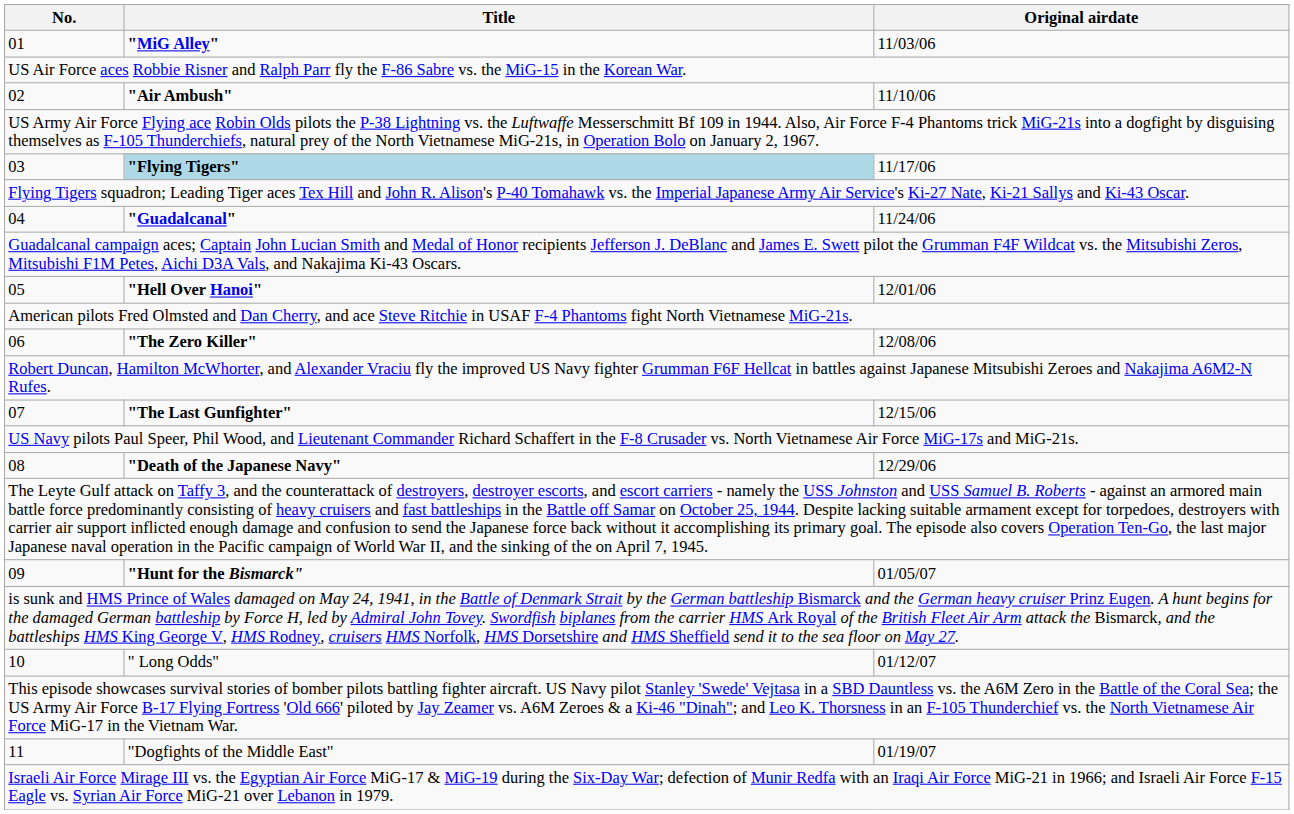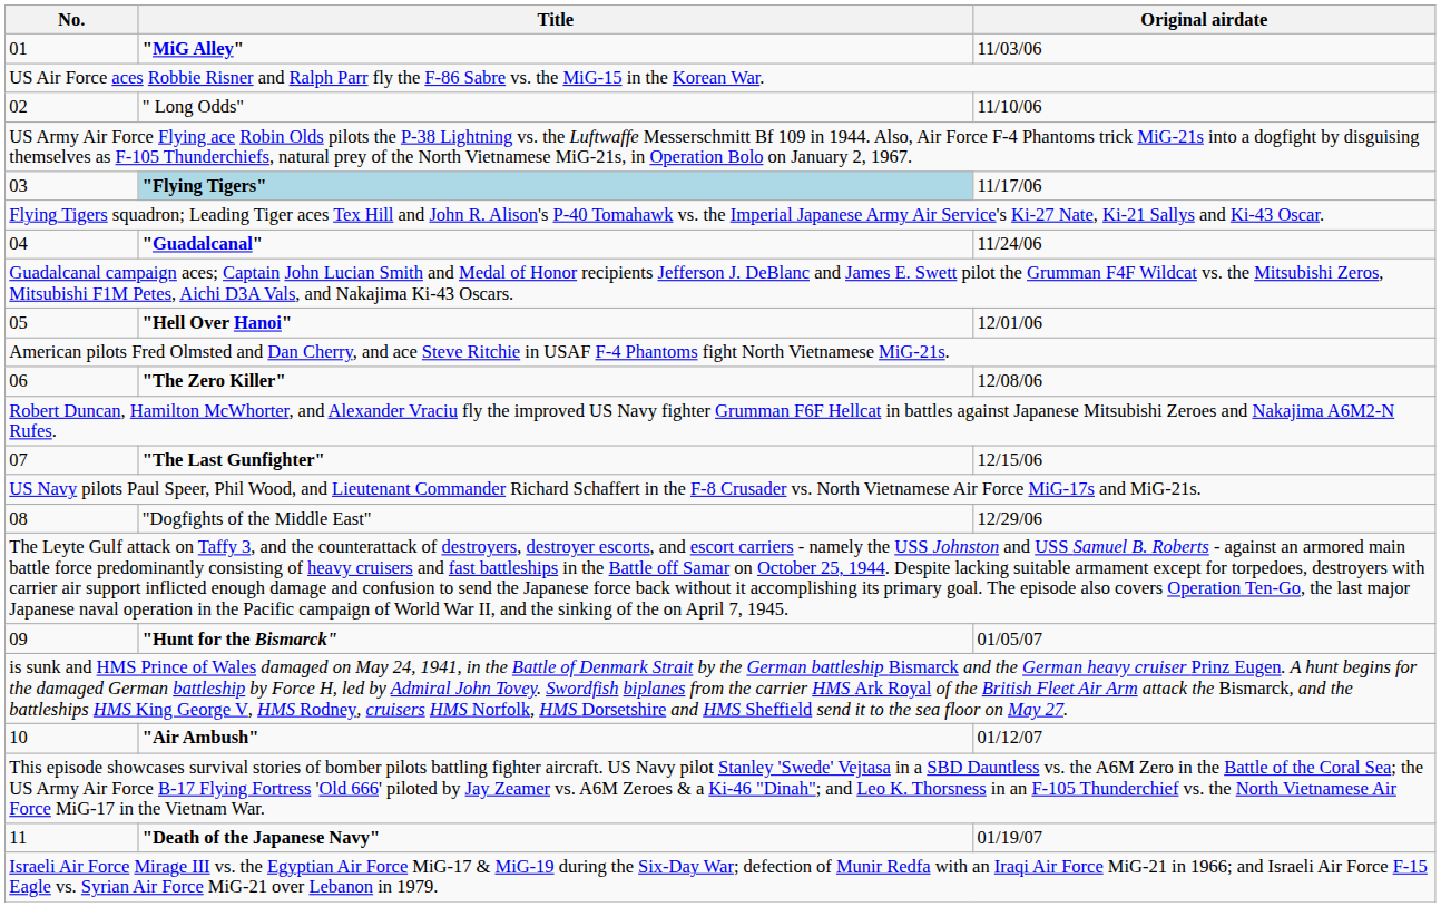 <table class="wikitable">
 <tr>
 <th>No.</th>
 <th>Title</th>
 <th>Original airdate</th>
 </tr>
 <tr>
 <td>01</td>
 <td><strong>"<a href='#'>MiG Alley</a>"</strong></td>
 <td>11/03/06</td>
 </tr>
 <tr>
 <td colspan="3">US Air Force <a href='#'>aces</a> <a href='#'>Robbie Risner</a> and <a href='#'>Ralph Parr</a> fly the <a href='#'>F-86 Sabre</a> vs. the <a href='#'>MiG-15</a> in the <a href='#'>Korean War</a>.</td>
 </tr>
 <tr>
 <td>02</td>
-<td><strong>"Air Ambush"</strong></td>
+<td></strong>" Long Odds"<strong></td>
 <td>11/10/06</td>
 </tr>
 <tr>
 <td colspan="3">US Army Air Force <a href='#'>Flying ace</a> <a href='#'>Robin Olds</a> pilots the <a href='#'>P-38 Lightning</a> vs. the <em>Luftwaffe</em> Messerschmitt Bf 109 in 1944. Also, Air Force F-4 Phantoms trick <a href='#'>MiG-21s</a> into a dogfight by disguising themselves as <a href='#'>F-105 Thunderchiefs</a>, natural prey of the North Vietnamese MiG-21s, in <a href='#'>Operation Bolo</a> on January 2, 1967.</td>
 </tr>
 <tr>
 <td>03</td>
 <td style="background: lightblue;"><strong>"Flying Tigers"</strong></td>
 <td>11/17/06</td>
 </tr>
 <tr>
 <td colspan="3"><a href='#'>Flying Tigers</a> squadron; Leading Tiger aces <a href='#'>Tex Hill</a> and <a href='#'>John R. Alison</a>'s <a href='#'>P-40 Tomahawk</a> vs. the <a href='#'>Imperial Japanese Army Air Service</a>'s <a href='#'>Ki-27 Nate</a>, <a href='#'>Ki-21 Sallys</a> and <a href='#'>Ki-43 Oscar</a>.</td>
 </tr>
 <tr>
 <td>04</td>
 <td><strong>"<a href='#'>Guadalcanal</a>"</strong></td>
 <td>11/24/06</td>
 </tr>
 <tr>
 <td colspan="3"><a href='#'>Guadalcanal campaign</a> aces; <a href='#'>Captain</a> <a href='#'>John Lucian Smith</a> and <a href='#'>Medal of Honor</a> recipients <a href='#'>Jefferson J. DeBlanc</a> and <a href='#'>James E. Swett</a> pilot the <a href='#'>Grumman F4F Wildcat</a> vs. the <a href='#'>Mitsubishi Zeros</a>, <a href='#'>Mitsubishi F1M Petes</a>, <a href='#'>Aichi D3A Vals</a>, and Nakajima Ki-43 Oscars.</td>
 </tr>
 <tr>
 <td>05</td>
 <td><strong>"Hell Over <a href='#'>Hanoi</a>"</strong></td>
 <td>12/01/06</td>
 </tr>
 <tr>
 <td colspan="3">American pilots Fred Olmsted and <a href='#'>Dan Cherry</a>, and ace <a href='#'>Steve Ritchie</a> in USAF <a href='#'>F-4 Phantoms</a> fight North Vietnamese <a href='#'>MiG-21s</a>.</td>
 </tr>
 <tr>
 <td>06</td>
 <td><strong>"The Zero Killer"</strong></td>
 <td>12/08/06</td>
 </tr>
 <tr>
 <td colspan="3"><a href='#'>Robert Duncan</a>, <a href='#'>Hamilton McWhorter</a>, and <a href='#'>Alexander Vraciu</a> fly the improved US Navy fighter <a href='#'>Grumman F6F Hellcat</a> in battles against Japanese Mitsubishi Zeroes and <a href='#'>Nakajima A6M2-N Rufes</a>.</td>
 </tr>
 <tr>
 <td>07</td>
 <td><strong>"The Last Gunfighter"</strong></td>
 <td>12/15/06</td>
 </tr>
 <tr>
 <td colspan="3"><a href='#'>US Navy</a> pilots Paul Speer, Phil Wood, and <a href='#'>Lieutenant Commander</a> Richard Schaffert in the <a href='#'>F-8 Crusader</a> vs. North Vietnamese Air Force <a href='#'>MiG-17s</a> and MiG-21s.</td>
 </tr>
 <tr>
 <td>08</td>
-<td><strong>"Death of the Japanese Navy"</strong></td>
+<td></strong>"Dogfights of the Middle East"<strong></td>
 <td>12/29/06</td>
 </tr>
 <tr>
 <td colspan="3">The Leyte Gulf attack on <a href='#'>Taffy 3</a>, and the counterattack of <a href='#'>destroyers</a>, <a href='#'>destroyer escorts</a>, and <a href='#'>escort carriers</a> - namely the <a href='#'>USS <em>Johnston</em></a> and <a href='#'>USS <em>Samuel B. Roberts</em></a> <em>-</em> against an armored main battle force predominantly consisting of <a href='#'>heavy cruisers</a> and <a href='#'>fast battleships</a> in the <a href='#'>Battle off Samar</a> on <a href='#'>October 25, 1944</a>. Despite lacking suitable armament except for torpedoes, destroyers with carrier air support inflicted enough damage and confusion to send the Japanese force back without it accomplishing its primary goal. The episode also covers <a href='#'>Operation Ten-Go</a>, the last major Japanese naval operation in the Pacific campaign of World War II, and the sinking of the  on April 7, 1945.</td>
 </tr>
 <tr>
 <td>09</td>
 <td><strong>"Hunt for the <em>Bismarck"<strong><em></td>
 <td>01/05/07</td>
 </tr>
 <tr>
 <td colspan="3"> is sunk and <a href='#'>HMS </em>Prince of Wales<em></a> damaged on May 24, 1941, in the <a href='#'>Battle of Denmark Strait</a> by the <a href='#'>German battleship </em>Bismarck<em></a> and the <a href='#'>German heavy cruiser </em>Prinz Eugen<em></a>. A hunt begins for the damaged German <a href='#'>battleship</a> by Force H, led by <a href='#'>Admiral John Tovey</a>. <a href='#'>Swordfish</a> <a href='#'>biplanes</a> from the carrier <a href='#'>HMS </em>Ark Royal<em></a> of the <a href='#'>British Fleet Air Arm</a> attack the </em>Bismarck<em>, and the battleships <a href='#'>HMS </em>King George V<em></a>, <a href='#'>HMS </em>Rodney<em></a>, <a href='#'>cruisers</a> <a href='#'>HMS </em>Norfolk<em></a>, <a href='#'>HMS </em>Dorsetshire<em></a> and <a href='#'>HMS </em>Sheffield<em></a> send it to the sea floor on <a href='#'>May 27</a>.</td>
 </tr>
 <tr>
 <td>10</td>
-<td></strong>" Long Odds"<strong></td>
+<td><strong>"Air Ambush"</strong></td>
 <td>01/12/07</td>
 </tr>
 <tr>
 <td colspan="3">This episode showcases survival stories of bomber pilots battling fighter aircraft. US Navy pilot <a href='#'>Stanley 'Swede' Vejtasa</a> in a <a href='#'>SBD Dauntless</a> vs. the A6M Zero in the <a href='#'>Battle of the Coral Sea</a>; the US Army Air Force <a href='#'>B-17 Flying Fortress</a> '<a href='#'>Old 666</a>' piloted by <a href='#'>Jay Zeamer</a> vs. A6M Zeroes & a <a href='#'>Ki-46 "Dinah"</a>; and <a href='#'>Leo K. Thorsness</a> in an <a href='#'>F-105 Thunderchief</a> vs. the <a href='#'>North Vietnamese Air Force</a> MiG-17 in the Vietnam War.</td>
 </tr>
 <tr>
 <td>11</td>
-<td></strong>"Dogfights of the Middle East"<strong></td>
+<td><strong>"Death of the Japanese Navy"</strong></td>
 <td>01/19/07</td>
 </tr>
 <tr>
 <td colspan="3"><a href='#'>Israeli Air Force</a> <a href='#'>Mirage III</a> vs. the <a href='#'>Egyptian Air Force</a> MiG-17 & <a href='#'>MiG-19</a> during the <a href='#'>Six-Day War</a>; defection of <a href='#'>Munir Redfa</a> with an <a href='#'>Iraqi Air Force</a> MiG-21 in 1966; and Israeli Air Force <a href='#'>F-15 Eagle</a> vs. <a href='#'>Syrian Air Force</a> MiG-21 over <a href='#'>Lebanon</a> in 1979.</td>
 </tr>
 </table>
